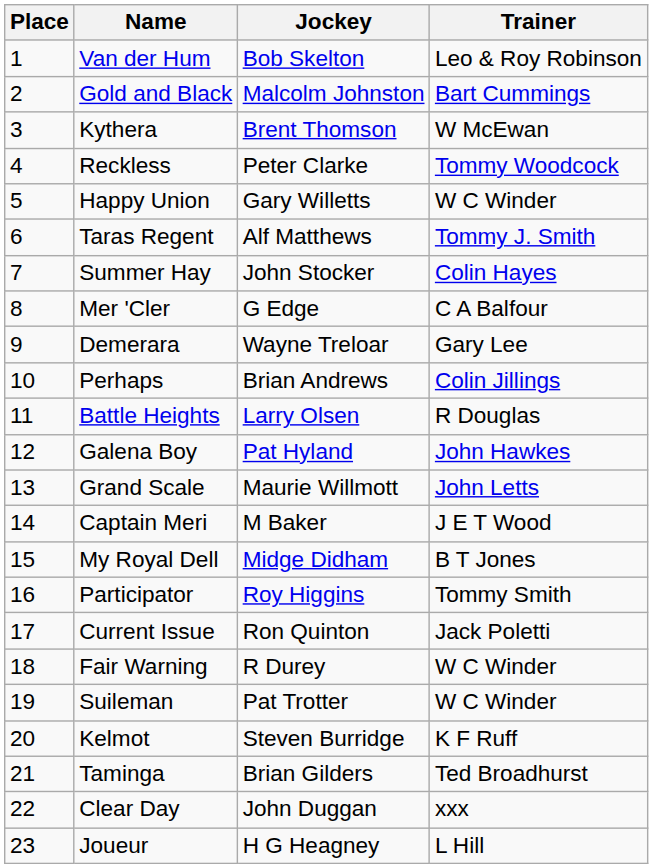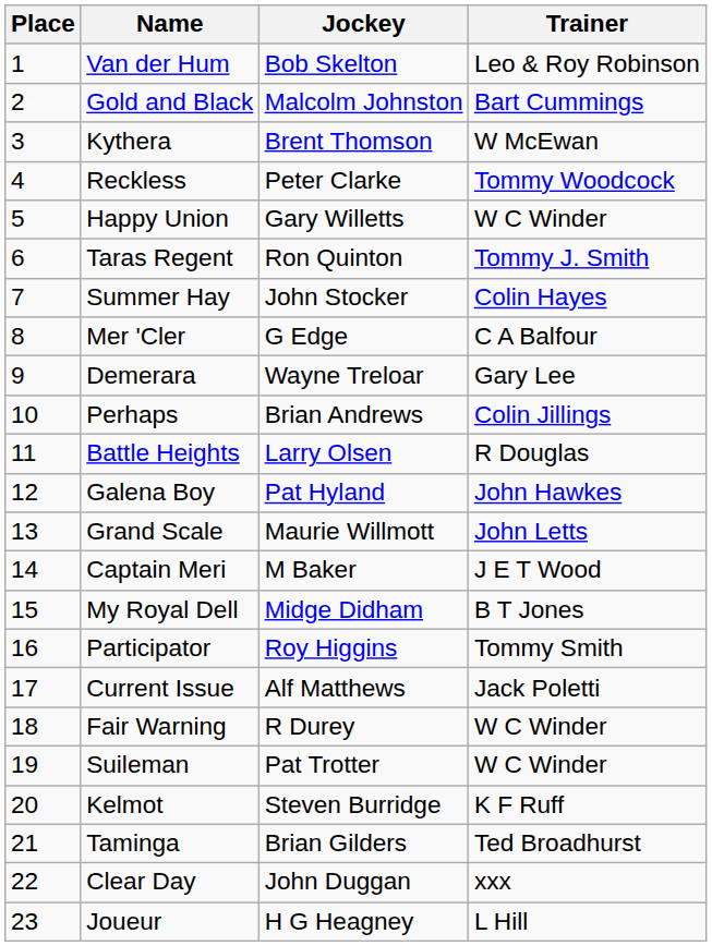 <table class="wikitable sortable">
 <tr>
 <th>Place</th>
 <th>Name</th>
 <th>Jockey</th>
 <th>Trainer</th>
 </tr>
 <tr>
 <td>1</td>
 <td><a href='#'>Van der Hum</a></td>
 <td><a href='#'>Bob Skelton</a></td>
 <td>Leo & Roy Robinson</td>
 </tr>
 <tr>
 <td>2</td>
 <td><a href='#'>Gold and Black</a></td>
 <td><a href='#'>Malcolm Johnston</a></td>
 <td><a href='#'>Bart Cummings</a></td>
 </tr>
 <tr>
 <td>3</td>
 <td>Kythera</td>
 <td><a href='#'>Brent Thomson</a></td>
 <td>W McEwan</td>
 </tr>
 <tr>
 <td>4</td>
 <td>Reckless</td>
 <td>Peter Clarke</td>
 <td><a href='#'>Tommy Woodcock</a></td>
 </tr>
 <tr>
 <td>5</td>
 <td>Happy Union</td>
 <td>Gary Willetts</td>
 <td>W C Winder</td>
 </tr>
 <tr>
 <td>6</td>
 <td>Taras Regent</td>
-<td>Alf Matthews</td>
+<td>Ron Quinton</td>
 <td><a href='#'>Tommy J. Smith</a></td>
 </tr>
 <tr>
 <td>7</td>
 <td>Summer Hay</td>
 <td>John Stocker</td>
 <td><a href='#'>Colin Hayes</a></td>
 </tr>
 <tr>
 <td>8</td>
 <td>Mer 'Cler</td>
 <td>G Edge</td>
 <td>C A Balfour</td>
 </tr>
 <tr>
 <td>9</td>
 <td>Demerara</td>
 <td>Wayne Treloar</td>
 <td>Gary Lee</td>
 </tr>
 <tr>
 <td>10</td>
 <td>Perhaps</td>
 <td>Brian Andrews</td>
 <td><a href='#'>Colin Jillings</a></td>
 </tr>
 <tr>
 <td>11</td>
 <td><a href='#'>Battle Heights</a></td>
 <td><a href='#'>Larry Olsen</a></td>
 <td>R Douglas</td>
 </tr>
 <tr>
 <td>12</td>
 <td>Galena Boy</td>
 <td><a href='#'>Pat Hyland</a></td>
 <td><a href='#'>John Hawkes</a></td>
 </tr>
 <tr>
 <td>13</td>
 <td>Grand Scale</td>
 <td>Maurie Willmott</td>
 <td><a href='#'>John Letts</a></td>
 </tr>
 <tr>
 <td>14</td>
 <td>Captain Meri</td>
 <td>M Baker</td>
 <td>J E T Wood</td>
 </tr>
 <tr>
 <td>15</td>
 <td>My Royal Dell</td>
 <td><a href='#'>Midge Didham</a></td>
 <td>B T Jones</td>
 </tr>
 <tr>
 <td>16</td>
 <td>Participator</td>
 <td><a href='#'>Roy Higgins</a></td>
 <td>Tommy Smith</td>
 </tr>
 <tr>
 <td>17</td>
 <td>Current Issue</td>
-<td>Ron Quinton</td>
+<td>Alf Matthews</td>
 <td>Jack Poletti</td>
 </tr>
 <tr>
 <td>18</td>
 <td>Fair Warning</td>
 <td>R Durey</td>
 <td>W C Winder</td>
 </tr>
 <tr>
 <td>19</td>
 <td>Suileman</td>
 <td>Pat Trotter</td>
 <td>W C Winder</td>
 </tr>
 <tr>
 <td>20</td>
 <td>Kelmot</td>
 <td>Steven Burridge</td>
 <td>K F Ruff</td>
 </tr>
 <tr>
 <td>21</td>
 <td>Taminga</td>
 <td>Brian Gilders</td>
 <td>Ted Broadhurst</td>
 </tr>
 <tr>
 <td>22</td>
 <td>Clear Day</td>
 <td>John Duggan</td>
 <td>xxx</td>
 </tr>
 <tr>
 <td>23</td>
 <td>Joueur</td>
 <td>H G Heagney</td>
 <td>L Hill</td>
 </tr>
 </table>
